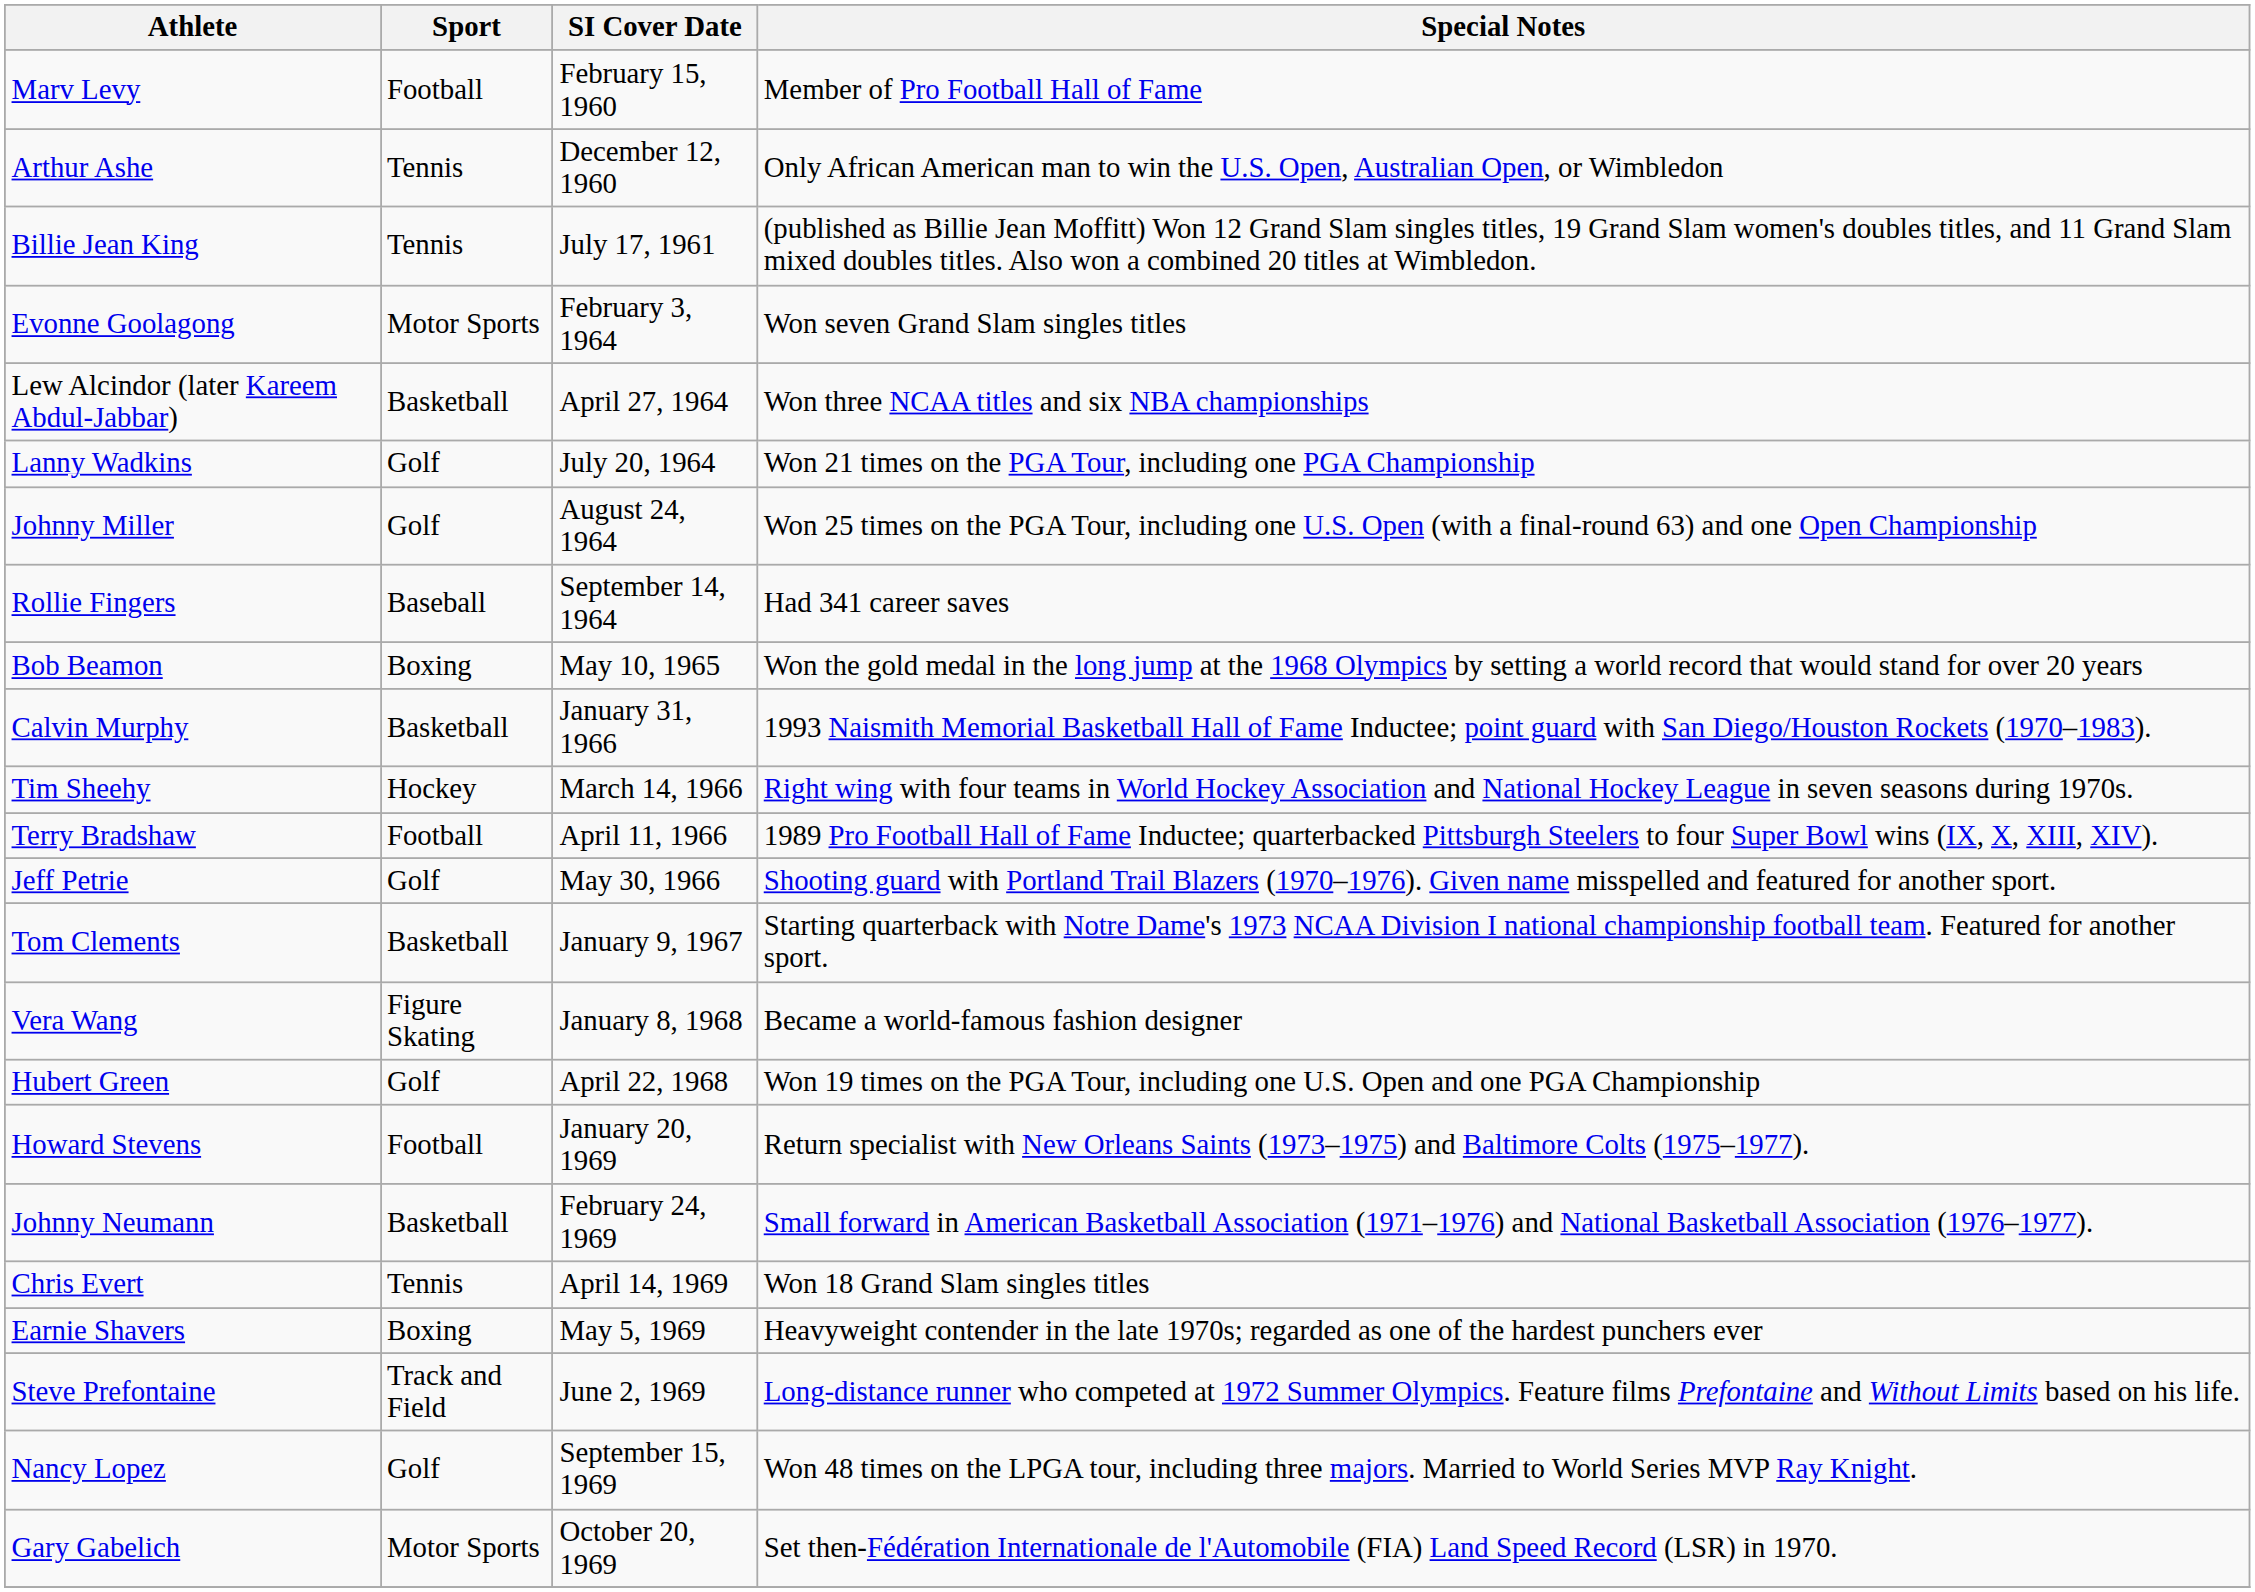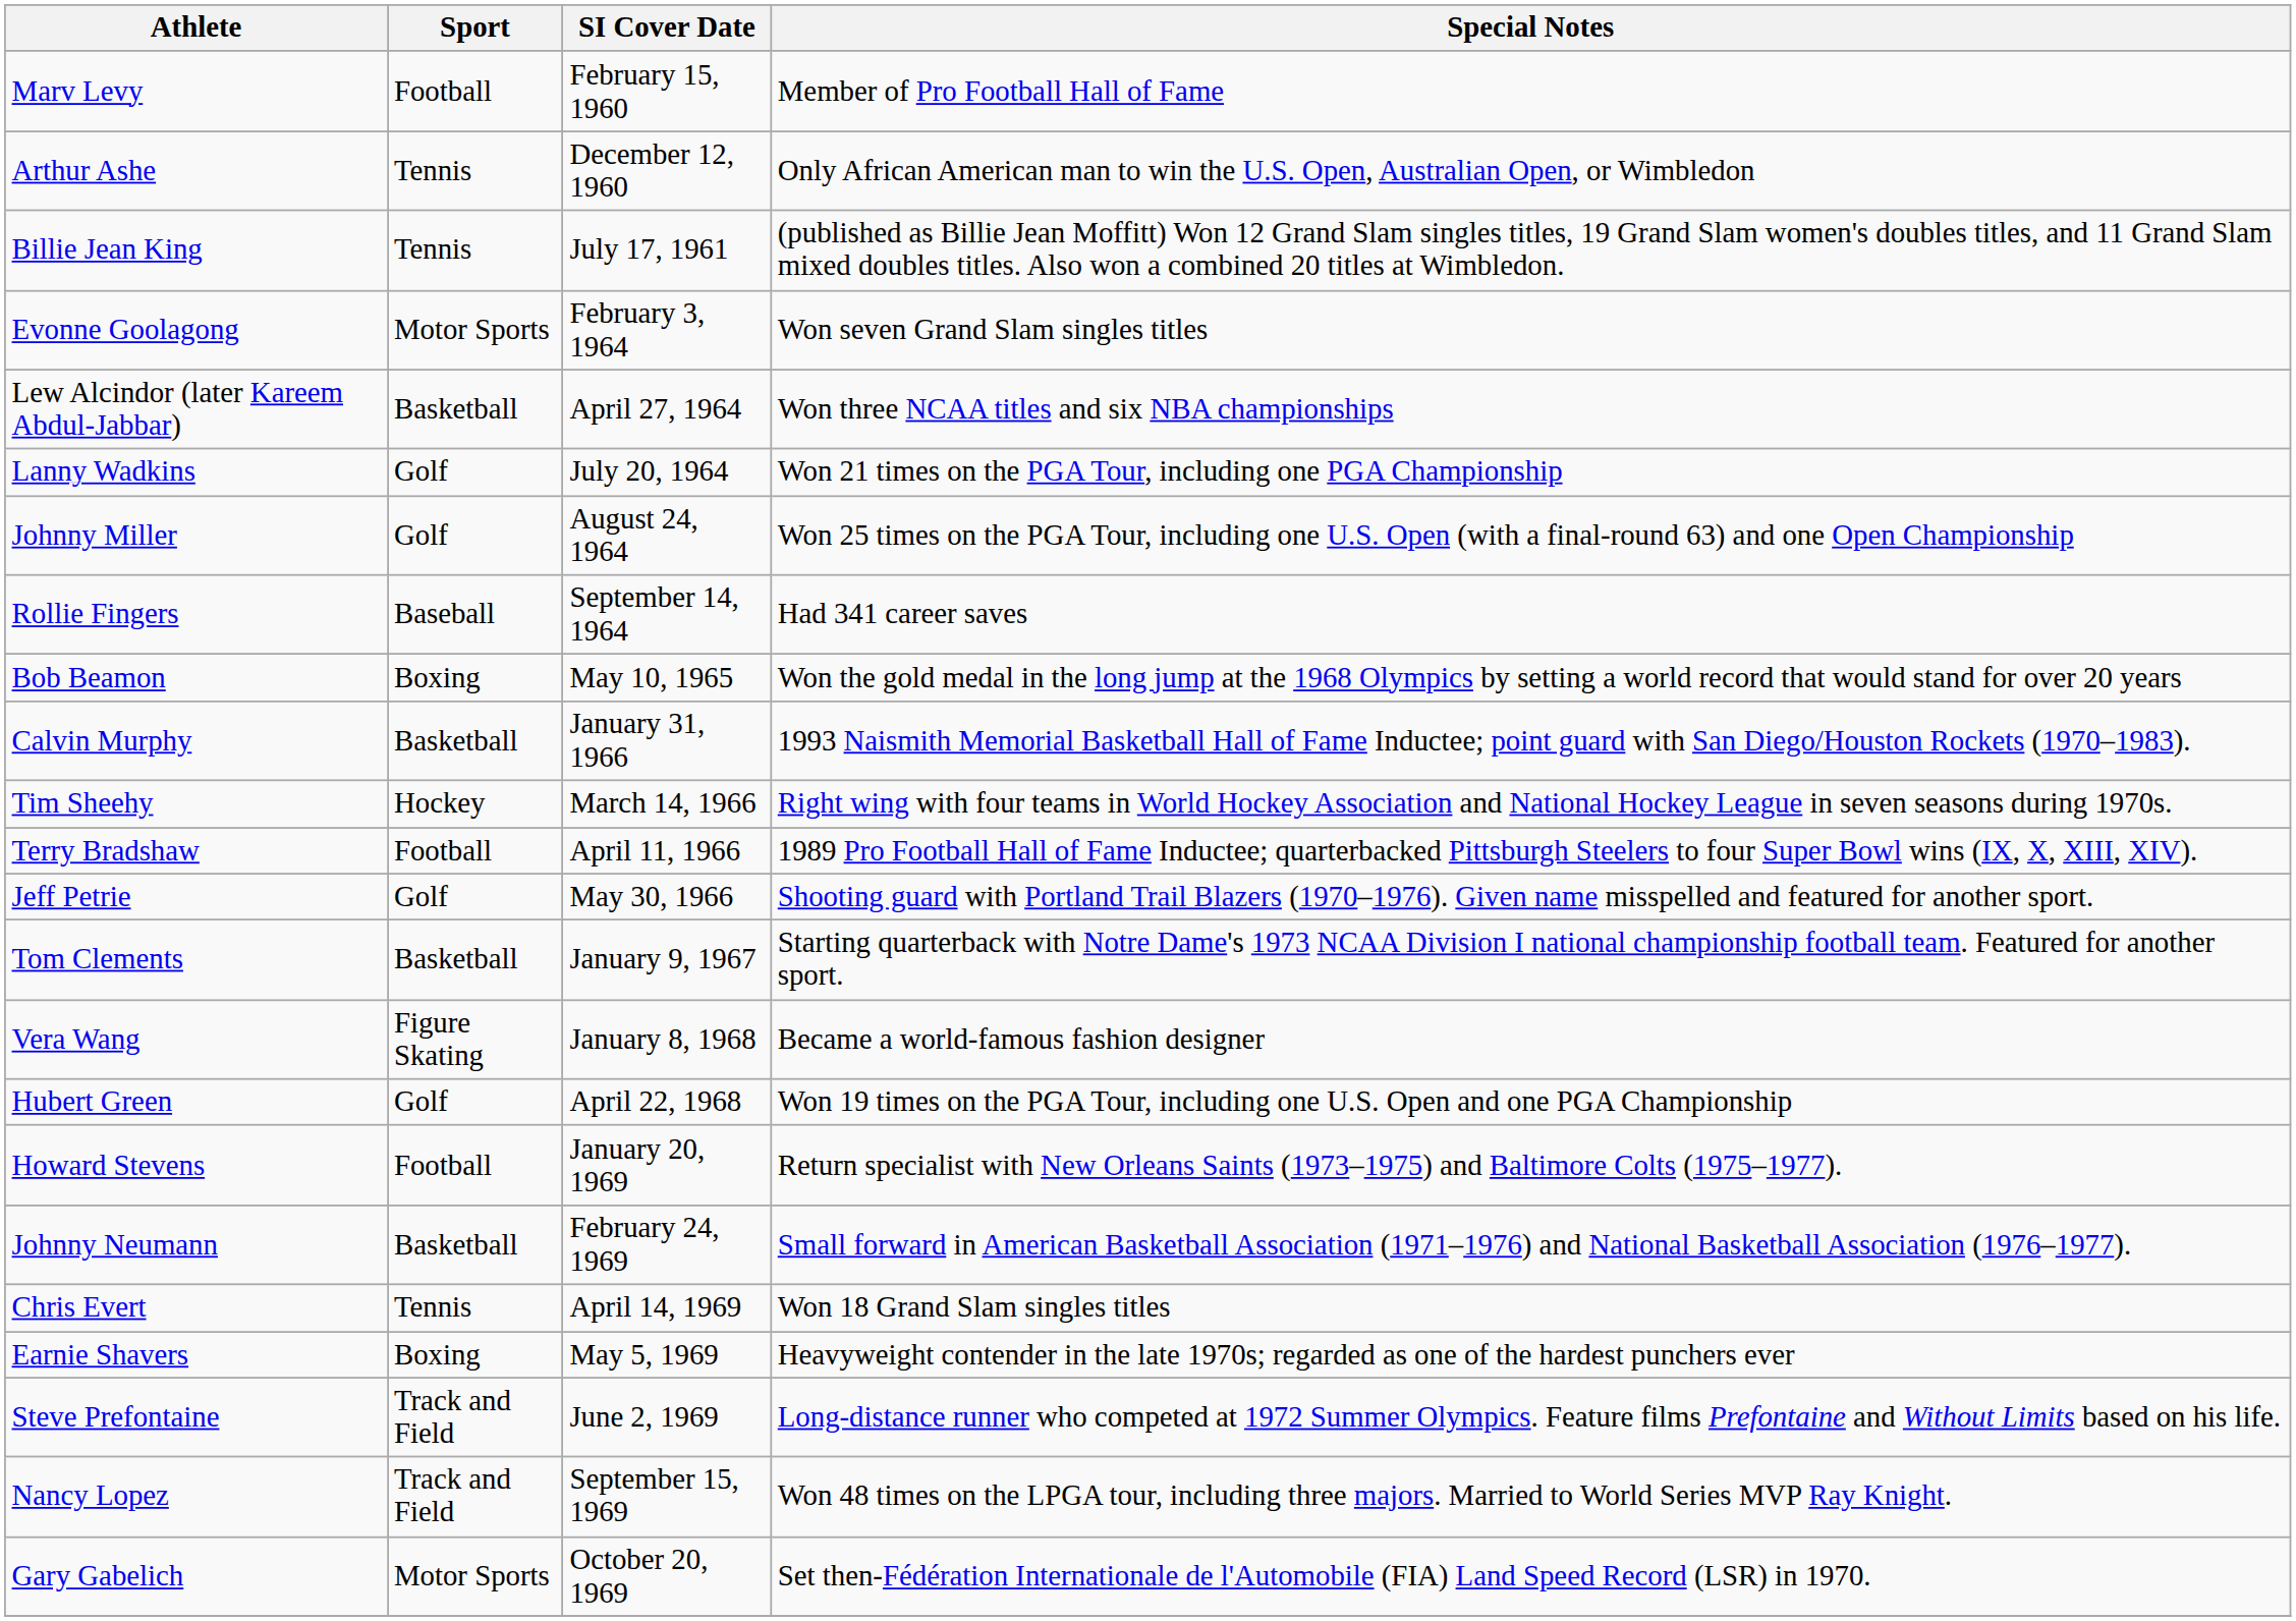 <table class="wikitable">
 <tr>
 <th>Athlete</th>
 <th>Sport</th>
 <th>SI Cover Date</th>
 <th>Special Notes</th>
 </tr>
 <tr>
 <td><a href='#'>Marv Levy</a></td>
 <td>Football</td>
 <td>February 15, 1960</td>
 <td>Member of <a href='#'>Pro Football Hall of Fame</a></td>
 </tr>
 <tr>
 <td><a href='#'>Arthur Ashe</a></td>
 <td>Tennis</td>
 <td>December 12, 1960</td>
 <td>Only African American man to win the <a href='#'>U.S. Open</a>, <a href='#'>Australian Open</a>, or Wimbledon</td>
 </tr>
 <tr>
 <td><a href='#'>Billie Jean King</a></td>
 <td>Tennis</td>
 <td>July 17, 1961</td>
 <td>(published as Billie Jean Moffitt) Won 12 Grand Slam singles titles, 19 Grand Slam women's doubles titles, and 11 Grand Slam mixed doubles titles. Also won a combined 20 titles at Wimbledon.</td>
 </tr>
 <tr>
 <td><a href='#'>Evonne Goolagong</a></td>
 <td>Motor Sports</td>
 <td>February 3, 1964</td>
 <td>Won seven Grand Slam singles titles</td>
 </tr>
 <tr>
 <td>Lew Alcindor (later <a href='#'>Kareem Abdul-Jabbar</a>)</td>
 <td>Basketball</td>
 <td>April 27, 1964</td>
 <td>Won three <a href='#'>NCAA titles</a> and six <a href='#'>NBA championships</a></td>
 </tr>
 <tr>
 <td><a href='#'>Lanny Wadkins</a></td>
 <td>Golf</td>
 <td>July 20, 1964</td>
 <td>Won 21 times on the <a href='#'>PGA Tour</a>, including one <a href='#'>PGA Championship</a></td>
 </tr>
 <tr>
 <td><a href='#'>Johnny Miller</a></td>
 <td>Golf</td>
 <td>August 24, 1964</td>
 <td>Won 25 times on the PGA Tour, including one <a href='#'>U.S. Open</a> (with a final-round 63) and one <a href='#'>Open Championship</a></td>
 </tr>
 <tr>
 <td><a href='#'>Rollie Fingers</a></td>
 <td>Baseball</td>
 <td>September 14, 1964</td>
 <td>Had 341 career saves</td>
 </tr>
 <tr>
 <td><a href='#'>Bob Beamon</a></td>
 <td>Boxing</td>
 <td>May 10, 1965</td>
 <td>Won the gold medal in the <a href='#'>long jump</a> at the <a href='#'>1968 Olympics</a> by setting a world record that would stand for over 20 years</td>
 </tr>
 <tr>
 <td><a href='#'>Calvin Murphy</a></td>
 <td>Basketball</td>
 <td>January 31, 1966</td>
 <td>1993 <a href='#'>Naismith Memorial Basketball Hall of Fame</a> Inductee; <a href='#'>point guard</a> with <a href='#'>San Diego/Houston Rockets</a> (<a href='#'>1970</a>–<a href='#'>1983</a>).</td>
 </tr>
 <tr>
 <td><a href='#'>Tim Sheehy</a></td>
 <td>Hockey</td>
 <td>March 14, 1966</td>
 <td><a href='#'>Right wing</a> with four teams in <a href='#'>World Hockey Association</a> and <a href='#'>National Hockey League</a> in seven seasons during 1970s.</td>
 </tr>
 <tr>
 <td><a href='#'>Terry Bradshaw</a></td>
 <td>Football</td>
 <td>April 11, 1966</td>
 <td>1989 <a href='#'>Pro Football Hall of Fame</a> Inductee; quarterbacked <a href='#'>Pittsburgh Steelers</a> to four <a href='#'>Super Bowl</a> wins (<a href='#'>IX</a>, <a href='#'>X</a>, <a href='#'>XIII</a>, <a href='#'>XIV</a>).</td>
 </tr>
 <tr>
 <td><a href='#'>Jeff Petrie</a></td>
 <td>Golf</td>
 <td>May 30, 1966</td>
 <td><a href='#'>Shooting guard</a> with <a href='#'>Portland Trail Blazers</a> (<a href='#'>1970</a>–<a href='#'>1976</a>). <a href='#'>Given name</a> misspelled and featured for another sport.</td>
 </tr>
 <tr>
 <td><a href='#'>Tom Clements</a></td>
 <td>Basketball</td>
 <td>January 9, 1967</td>
 <td>Starting quarterback with <a href='#'>Notre Dame</a>'s <a href='#'>1973</a> <a href='#'>NCAA Division I national championship football team</a>. Featured for another sport.</td>
 </tr>
 <tr>
 <td><a href='#'>Vera Wang</a></td>
 <td>Figure Skating</td>
 <td>January 8, 1968</td>
 <td>Became a world-famous fashion designer</td>
 </tr>
 <tr>
 <td><a href='#'>Hubert Green</a></td>
 <td>Golf</td>
 <td>April 22, 1968</td>
 <td>Won 19 times on the PGA Tour, including one U.S. Open and one PGA Championship</td>
 </tr>
 <tr>
 <td><a href='#'>Howard Stevens</a></td>
 <td>Football</td>
 <td>January 20, 1969</td>
 <td>Return specialist with <a href='#'>New Orleans Saints</a> (<a href='#'>1973</a>–<a href='#'>1975</a>) and <a href='#'>Baltimore Colts</a> (<a href='#'>1975</a>–<a href='#'>1977</a>).</td>
 </tr>
 <tr>
 <td><a href='#'>Johnny Neumann</a></td>
 <td>Basketball</td>
 <td>February 24, 1969</td>
 <td><a href='#'>Small forward</a> in <a href='#'>American Basketball Association</a> (<a href='#'>1971</a>–<a href='#'>1976</a>) and <a href='#'>National Basketball Association</a> (<a href='#'>1976</a>–<a href='#'>1977</a>).</td>
 </tr>
 <tr>
 <td><a href='#'>Chris Evert</a></td>
 <td>Tennis</td>
 <td>April 14, 1969</td>
 <td>Won 18 Grand Slam singles titles</td>
 </tr>
 <tr>
 <td><a href='#'>Earnie Shavers</a></td>
 <td>Boxing</td>
 <td>May 5, 1969</td>
 <td>Heavyweight contender in the late 1970s; regarded as one of the hardest punchers ever</td>
 </tr>
 <tr>
 <td><a href='#'>Steve Prefontaine</a></td>
 <td>Track and Field</td>
 <td>June 2, 1969</td>
 <td><a href='#'>Long-distance runner</a> who competed at <a href='#'>1972 Summer Olympics</a>. Feature films <em><a href='#'>Prefontaine</a></em> and <em><a href='#'>Without Limits</a></em> based on his life.</td>
 </tr>
 <tr>
 <td><a href='#'>Nancy Lopez</a></td>
-<td>Golf</td>
+<td>Track and Field</td>
 <td>September 15, 1969</td>
 <td>Won 48 times on the LPGA tour, including three <a href='#'>majors</a>. Married to World Series MVP <a href='#'>Ray Knight</a>.</td>
 </tr>
 <tr>
 <td><a href='#'>Gary Gabelich</a></td>
 <td>Motor Sports</td>
 <td>October 20, 1969</td>
 <td>Set then-<a href='#'>Fédération Internationale de l'Automobile</a> (FIA) <a href='#'>Land Speed Record</a> (LSR) in 1970.</td>
 </tr>
 <tr>
 </tr>
 </table>
